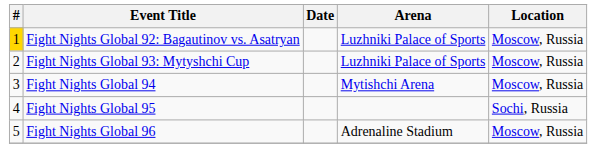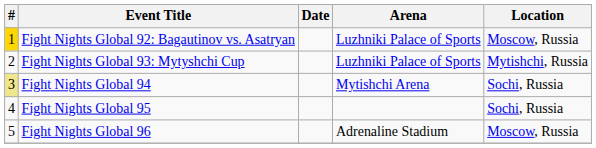 <table class="sortable wikitable succession-box" style="margin:1.0em auto; font-size:90%;">
 <tr>
 <th scope="col">#</th>
 <th scope="col">Event Title</th>
 <th scope="col">Date</th>
 <th scope="col">Arena</th>
 <th scope="col">Location</th>
 </tr>
 <tr>
 <td align=center style="background: gold;">1</td>
 <td><a href='#'>Fight Nights Global 92: Bagautinov vs. Asatryan</a></td>
 <td></td>
 <td><a href='#'>Luzhniki Palace of Sports</a></td>
 <td><a href='#'>Moscow</a>, Russia</td>
 </tr>
 <tr>
 <td align=center>2</td>
 <td><a href='#'>Fight Nights Global 93: Mytyshchi Cup</a></td>
 <td></td>
 <td><a href='#'>Luzhniki Palace of Sports</a></td>
-<td><a href='#'>Moscow</a>, Russia</td>
+<td><a href='#'>Mytishchi</a>, Russia</td>
 </tr>
 <tr>
-<td align=center>3</td>
+<td align=center style="background: khaki;">3</td>
 <td><a href='#'>Fight Nights Global 94</a></td>
 <td></td>
 <td><a href='#'>Mytishchi Arena</a></td>
-<td><a href='#'>Moscow</a>, Russia</td>
+<td><a href='#'>Sochi</a>, Russia</td>
 </tr>
 <tr>
 <td align=center>4</td>
 <td><a href='#'>Fight Nights Global 95</a></td>
 <td></td>
 <td></td>
 <td><a href='#'>Sochi</a>, Russia</td>
 </tr>
 <tr>
 <td align=center>5</td>
 <td><a href='#'>Fight Nights Global 96</a></td>
 <td></td>
 <td>Adrenaline Stadium</td>
 <td><a href='#'>Moscow</a>, Russia</td>
 </tr>
 <tr>
 </tr>
 </table>
